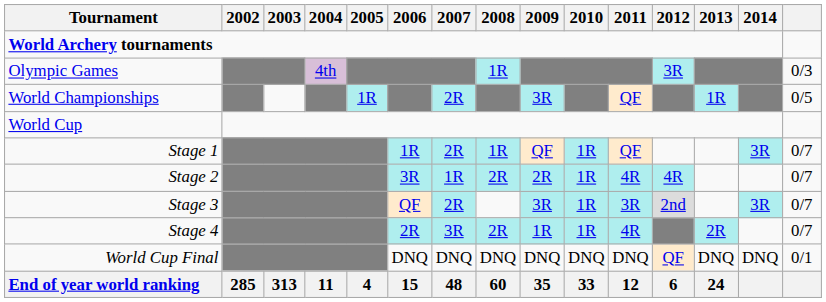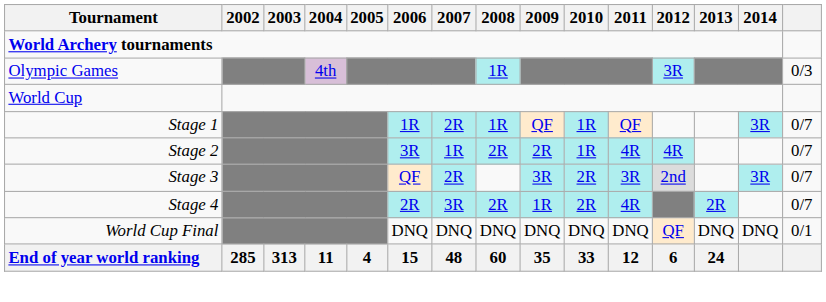 <table class=wikitable style=text-align:center>
 <tr>
 <th width=200>Tournament</th>
 <th width=30>2002</th>
 <th width=30>2003</th>
 <th width=30>2004</th>
 <th width=30>2005</th>
 <th width=30>2006</th>
 <th width=30>2007</th>
 <th width=30>2008</th>
 <th width=30>2009</th>
 <th width=30>2010</th>
 <th width=30>2011</th>
 <th width=30>2012</th>
 <th width=30>2013</th>
 <th width=30>2014</th>
 <th width=30></th>
 </tr>
 <tr>
 <td colspan="14" style="text-align:left;"><strong><a href='#'>World Archery</a> tournaments</strong></td>
 </tr>
 <tr>
 <td align=left><a href='#'>Olympic Games</a></td>
 <td colspan="2" style="background:#808080;"></td>
 <td style="background:thistle;"><a href='#'>4th</a></td>
 <td colspan="3" style="background:#808080;"></td>
 <td style="background:#afeeee;"><a href='#'>1R</a></td>
 <td colspan="3" style="background:#808080;"></td>
 <td style="background:#afeeee;"><a href='#'>3R</a></td>
 <td colspan="2" style="background:#808080;"></td>
 <td>0/3</td>
-</tr>
-<tr>
-<td align=left><a href='#'>World Championships</a></td>
-<td style="background:#808080;"></td>
-<td></td>
-<td style="background:#808080;"></td>
-<td style="background:#afeeee;"><a href='#'>1R</a></td>
-<td style="background:#808080;"></td>
-<td style="background:#afeeee;"><a href='#'>2R</a></td>
-<td style="background:#808080;"></td>
-<td style="background:#afeeee;"><a href='#'>3R</a></td>
-<td style="background:#808080;"></td>
-<td style="background:#ffebcd;"><a href='#'>QF</a></td>
-<td style="background:#808080;"></td>
-<td style="background:#afeeee;"><a href='#'>1R</a></td>
-<td style="background:#808080;"></td>
-<td>0/5</td>
 </tr>
 <tr>
 <td align=left><a href='#'>World Cup</a></td>
 <td colspan="13"></td>
 </tr>
 <tr>
 <td align=right><em>Stage 1</em></td>
 <td colspan="4" style="background:#808080;"></td>
 <td style="background:#afeeee;"><a href='#'>1R</a></td>
 <td style="background:#afeeee;"><a href='#'>2R</a></td>
 <td style="background:#afeeee;"><a href='#'>1R</a></td>
 <td style="background:#ffebcd;"><a href='#'>QF</a></td>
 <td style="background:#afeeee;"><a href='#'>1R</a></td>
 <td style="background:#ffebcd;"><a href='#'>QF</a></td>
 <td></td>
 <td></td>
 <td style="background:#afeeee;"><a href='#'>3R</a></td>
 <td>0/7</td>
 </tr>
 <tr>
 <td align=right><em>Stage 2</em></td>
 <td colspan="4" style="background:#808080;"></td>
 <td style="background:#afeeee;"><a href='#'>3R</a></td>
 <td style="background:#afeeee;"><a href='#'>1R</a></td>
 <td style="background:#afeeee;"><a href='#'>2R</a></td>
 <td style="background:#afeeee;"><a href='#'>2R</a></td>
 <td style="background:#afeeee;"><a href='#'>1R</a></td>
 <td style="background:#afeeee;"><a href='#'>4R</a></td>
 <td style="background:#afeeee;"><a href='#'>4R</a></td>
 <td></td>
 <td></td>
 <td>0/7</td>
 </tr>
 <tr>
 <td align=right><em>Stage 3</em></td>
 <td colspan="4" style="background:#808080;"></td>
 <td style="background:#ffebcd;"><a href='#'>QF</a></td>
 <td style="background:#afeeee;"><a href='#'>2R</a></td>
 <td></td>
 <td style="background:#afeeee;"><a href='#'>3R</a></td>
-<td style="background:#afeeee;"><a href='#'>1R</a></td>
+<td style="background:#afeeee;"><a href='#'>2R</a></td>
 <td style="background:#afeeee;"><a href='#'>3R</a></td>
 <td style="background:#DCDCDC;"><a href='#'>2nd</a></td>
 <td></td>
 <td style="background:#afeeee;"><a href='#'>3R</a></td>
 <td>0/7</td>
 </tr>
 <tr>
 <td align=right><em>Stage 4</em></td>
 <td colspan="4" style="background:#808080;"></td>
 <td style="background:#afeeee;"><a href='#'>2R</a></td>
 <td style="background:#afeeee;"><a href='#'>3R</a></td>
 <td style="background:#afeeee;"><a href='#'>2R</a></td>
 <td style="background:#afeeee;"><a href='#'>1R</a></td>
-<td style="background:#afeeee;"><a href='#'>1R</a></td>
+<td style="background:#afeeee;"><a href='#'>2R</a></td>
 <td style="background:#afeeee;"><a href='#'>4R</a></td>
 <td style="background:#808080;"></td>
 <td style="background:#afeeee;"><a href='#'>2R</a></td>
 <td></td>
 <td>0/7</td>
 </tr>
 <tr>
 <td align=right><em>World Cup Final</em></td>
 <td colspan="4" style="background:#808080;"></td>
 <td>DNQ</td>
 <td>DNQ</td>
 <td>DNQ</td>
 <td>DNQ</td>
 <td>DNQ</td>
 <td>DNQ</td>
 <td style="background:#ffebcd;"><a href='#'>QF</a></td>
 <td>DNQ</td>
 <td>DNQ</td>
 <td>0/1</td>
 </tr>
 <tr>
 <th style=text-align:left><a href='#'>End of year world ranking</a></th>
 <th>285</th>
 <th>313</th>
 <th>11</th>
 <th>4</th>
 <th>15</th>
 <th>48</th>
 <th>60</th>
 <th>35</th>
 <th>33</th>
 <th>12</th>
 <th>6</th>
 <th>24</th>
 <th></th>
 <th></th>
 </tr>
 </table>
